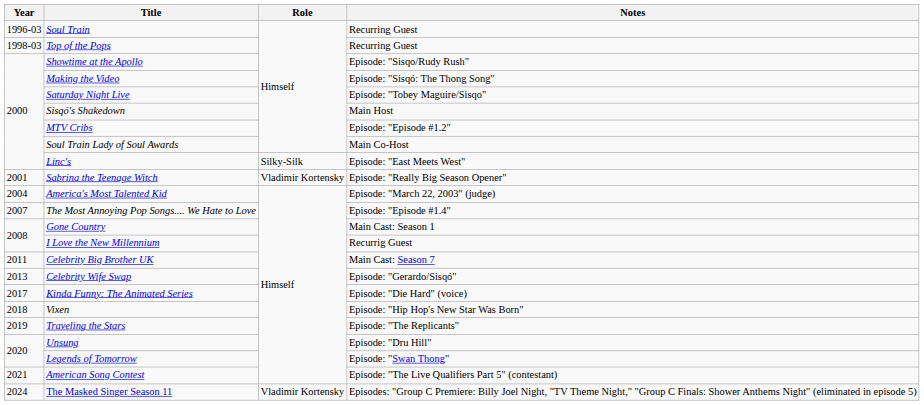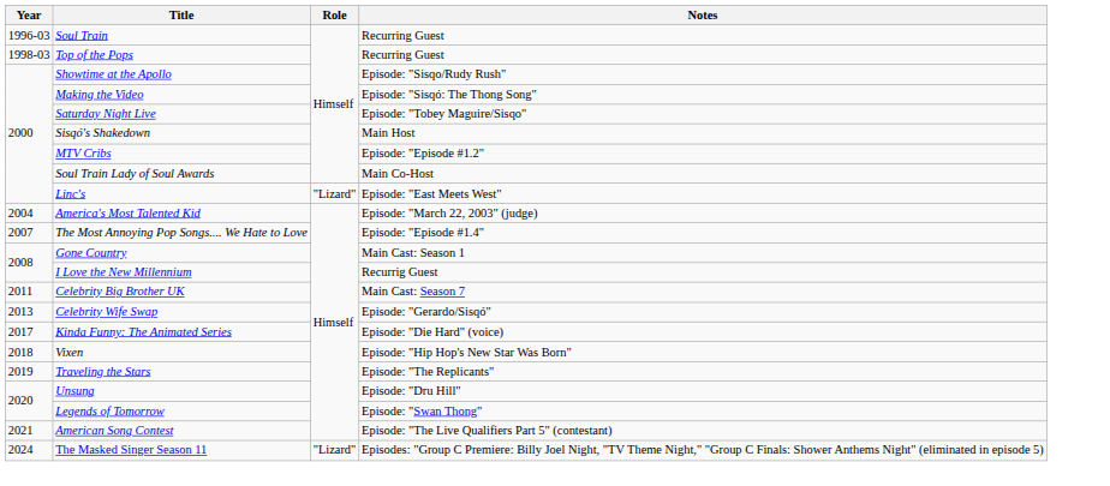 <table class="wikitable plainrowheaders sortable" style="margin-right: 0;">
 <tr>
 <th>Year</th>
 <th>Title</th>
 <th>Role</th>
 <th>Notes</th>
 </tr>
 <tr>
 <td>1996-03</td>
 <td><em><a href='#'>Soul Train</a></em></td>
 <td rowspan="8">Himself</td>
 <td>Recurring Guest</td>
 </tr>
 <tr>
 <td>1998-03</td>
 <td><em><a href='#'>Top of the Pops</a></em></td>
 <td>Recurring Guest</td>
 </tr>
 <tr>
 <td rowspan="7">2000</td>
 <td><em><a href='#'>Showtime at the Apollo</a></em></td>
 <td>Episode: "Sisqo/Rudy Rush"</td>
 </tr>
 <tr>
 <td><em><a href='#'>Making the Video</a></em></td>
 <td>Episode: "Sisqó: The Thong Song"</td>
 </tr>
 <tr>
 <td><em><a href='#'>Saturday Night Live</a></em></td>
 <td>Episode: "Tobey Maguire/Sisqo"</td>
 </tr>
 <tr>
 <td><em>Sisqó's Shakedown</em></td>
 <td>Main Host</td>
 </tr>
 <tr>
 <td><em><a href='#'>MTV Cribs</a></em></td>
 <td>Episode: "Episode #1.2"</td>
 </tr>
 <tr>
 <td><em>Soul Train Lady of Soul Awards</em></td>
 <td>Main Co-Host</td>
 </tr>
 <tr>
 <td><em><a href='#'>Linc's</a></em></td>
-<td>Silky-Silk</td>
+<td>"Lizard"</td>
 <td>Episode: "East Meets West"</td>
-</tr>
-<tr>
-<td>2001</td>
-<td><em><a href='#'>Sabrina the Teenage Witch</a></em></td>
-<td>Vladimir Kortensky</td>
-<td>Episode: "Really Big Season Opener"</td>
 </tr>
 <tr>
 <td>2004</td>
 <td><em><a href='#'>America's Most Talented Kid</a></em></td>
 <td rowspan="12">Himself</td>
 <td>Episode: "March 22, 2003" (judge)</td>
 </tr>
 <tr>
 <td>2007</td>
 <td><em>The Most Annoying Pop Songs.... We Hate to Love</em></td>
 <td>Episode: "Episode #1.4"</td>
 </tr>
 <tr>
 <td rowspan="2">2008</td>
 <td><em><a href='#'>Gone Country</a></em></td>
 <td>Main Cast: Season 1</td>
 </tr>
 <tr>
 <td><em><a href='#'>I Love the New Millennium</a></em></td>
 <td>Recurrig Guest</td>
 </tr>
 <tr>
 <td>2011</td>
 <td><em><a href='#'>Celebrity Big Brother UK</a></em></td>
 <td>Main Cast: <a href='#'>Season 7</a></td>
 </tr>
 <tr>
 <td>2013</td>
 <td><em><a href='#'>Celebrity Wife Swap</a></em></td>
 <td>Episode: "Gerardo/Sisqó"</td>
 </tr>
 <tr>
 <td>2017</td>
 <td><em><a href='#'>Kinda Funny: The Animated Series</a></em></td>
 <td>Episode: "Die Hard" (voice)</td>
 </tr>
 <tr>
 <td>2018</td>
 <td><em>Vixen</em></td>
 <td>Episode: "Hip Hop's New Star Was Born"</td>
 </tr>
 <tr>
 <td>2019</td>
 <td><em><a href='#'>Traveling the Stars</a></em></td>
 <td>Episode: "The Replicants"</td>
 </tr>
 <tr>
 <td rowspan="2">2020</td>
 <td><em><a href='#'>Unsung</a></em></td>
 <td>Episode: "Dru Hill"</td>
 </tr>
 <tr>
 <td><em><a href='#'>Legends of Tomorrow</a></em></td>
 <td>Episode: "<a href='#'>Swan Thong</a>"</td>
 </tr>
 <tr>
 <td>2021</td>
 <td><em><a href='#'>American Song Contest</a></em></td>
 <td>Episode: "The Live Qualifiers Part 5" (contestant)</td>
 </tr>
 <tr>
 <td>2024</td>
 <td><a href='#'>The Masked Singer Season 11</a></td>
-<td>Vladimir Kortensky</td>
+<td>"Lizard"</td>
 <td>Episodes: "Group C Premiere: Billy Joel Night, "TV Theme Night," "Group C Finals: Shower Anthems Night" (eliminated in episode 5)</td>
 </tr>
 </table>
